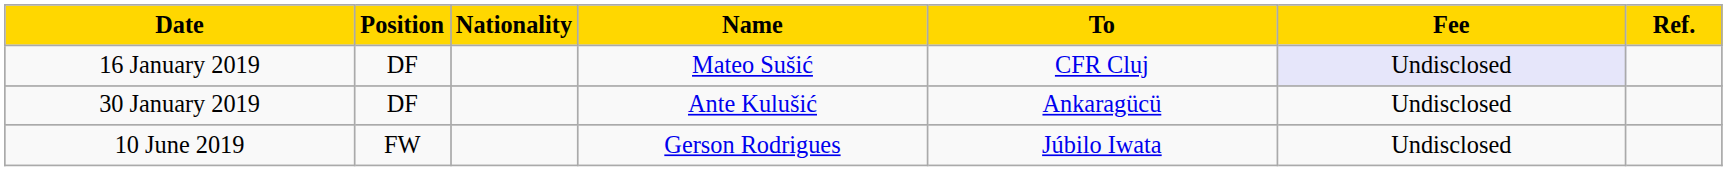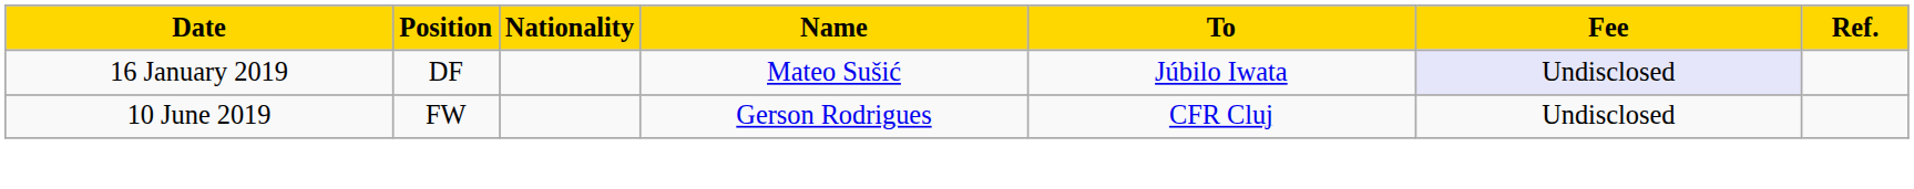 <table class="wikitable"  style="text-align:center; font-size:90%; ">
 <tr>
 <th style="background:gold; color:black; width:200px;">Date</th>
 <th style="background:gold; color:black; width:50px;">Position</th>
 <th style="background:gold; color:black; width:50px;">Nationality</th>
 <th style="background:gold; color:black; width:200px;">Name</th>
 <th style="background:gold; color:black; width:200px;">To</th>
 <th style="background:gold; color:black; width:200px;">Fee</th>
 <th style="background:gold; color:black; width:50px;">Ref.</th>
 </tr>
 <tr>
 <td>16 January 2019</td>
 <td>DF</td>
 <td></td>
 <td><a href='#'>Mateo Sušić</a></td>
-<td><a href='#'>CFR Cluj</a></td>
+<td><a href='#'>Júbilo Iwata</a></td>
 <td style="background: lavender;">Undisclosed</td>
-<td></td>
-</tr>
-<tr>
-<td>30 January 2019</td>
-<td>DF</td>
-<td></td>
-<td><a href='#'>Ante Kulušić</a></td>
-<td><a href='#'>Ankaragücü</a></td>
-<td>Undisclosed</td>
 <td></td>
 </tr>
 <tr>
 <td>10 June 2019</td>
 <td>FW</td>
 <td></td>
 <td><a href='#'>Gerson Rodrigues</a></td>
-<td><a href='#'>Júbilo Iwata</a></td>
+<td><a href='#'>CFR Cluj</a></td>
 <td>Undisclosed</td>
 <td></td>
 </tr>
 </table>
